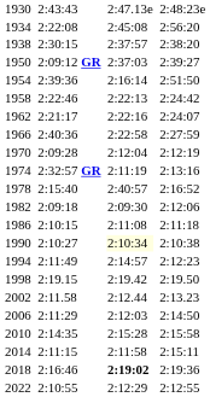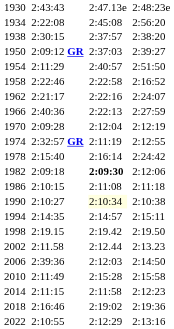 <table>
 <tr>
 <td>1930</td>
 <td></td>
 <td>2:43:43</td>
 <td></td>
 <td>2:47.13e</td>
 <td></td>
 <td>2:48:23e</td>
 </tr>
 <tr>
 <td>1934</td>
 <td></td>
 <td>2:22:08</td>
 <td></td>
 <td>2:45:08</td>
 <td></td>
 <td>2:56:20</td>
 </tr>
 <tr>
 <td>1938</td>
 <td></td>
 <td>2:30:15</td>
 <td></td>
 <td>2:37:57</td>
 <td></td>
 <td>2:38:20</td>
 </tr>
 <tr>
 <td>1950</td>
 <td></td>
 <td>2:09:12 <strong><a href='#'>GR</a></strong></td>
 <td></td>
 <td>2:37:03</td>
 <td></td>
 <td>2:39:27</td>
 </tr>
 <tr>
 <td>1954</td>
 <td></td>
-<td>2:39:36</td>
+<td>2:11:29</td>
 <td></td>
-<td>2:16:14</td>
+<td>2:40:57</td>
 <td></td>
 <td>2:51:50</td>
 </tr>
 <tr>
 <td>1958</td>
 <td></td>
 <td>2:22:46</td>
 <td></td>
-<td>2:22:13</td>
+<td>2:22:58</td>
 <td></td>
-<td>2:24:42</td>
+<td>2:16:52</td>
 </tr>
 <tr>
 <td>1962</td>
 <td></td>
 <td>2:21:17</td>
 <td></td>
 <td>2:22:16</td>
 <td></td>
 <td>2:24:07</td>
 </tr>
 <tr>
 <td>1966</td>
 <td></td>
 <td>2:40:36</td>
 <td></td>
-<td>2:22:58</td>
+<td>2:22:13</td>
 <td></td>
 <td>2:27:59</td>
 </tr>
 <tr>
 <td>1970</td>
 <td></td>
 <td>2:09:28</td>
 <td></td>
 <td>2:12:04</td>
 <td></td>
 <td>2:12:19</td>
 </tr>
 <tr>
 <td>1974</td>
 <td></td>
 <td>2:32:57 <strong><a href='#'>GR</a></strong></td>
 <td></td>
 <td>2:11:19</td>
 <td></td>
-<td>2:13:16</td>
+<td>2:12:55</td>
 </tr>
 <tr>
 <td>1978</td>
 <td></td>
 <td>2:15:40</td>
 <td></td>
-<td>2:40:57</td>
+<td>2:16:14</td>
 <td></td>
-<td>2:16:52</td>
+<td>2:24:42</td>
 </tr>
 <tr>
 <td>1982</td>
 <td></td>
 <td>2:09:18</td>
 <td></td>
-<td>2:09:30</td>
+<td><strong>2:09:30</strong></td>
 <td></td>
 <td>2:12:06</td>
 </tr>
 <tr>
 <td>1986</td>
 <td></td>
 <td>2:10:15</td>
 <td></td>
 <td>2:11:08</td>
 <td></td>
 <td>2:11:18</td>
 </tr>
 <tr>
 <td>1990</td>
 <td></td>
 <td>2:10:27</td>
 <td></td>
 <td style="background: lightyellow;">2:10:34</td>
 <td></td>
 <td>2:10:38</td>
 </tr>
 <tr>
 <td>1994</td>
 <td></td>
-<td>2:11:49</td>
+<td>2:14:35</td>
 <td></td>
 <td>2:14:57</td>
 <td></td>
-<td>2:12:23</td>
+<td>2:15:11</td>
 </tr>
 <tr>
 <td>1998</td>
 <td></td>
 <td>2:19.15</td>
 <td></td>
 <td>2:19.42</td>
 <td></td>
 <td>2:19.50</td>
 </tr>
 <tr>
 <td>2002</td>
 <td></td>
 <td>2:11.58</td>
 <td></td>
 <td>2:12.44</td>
 <td></td>
 <td>2:13.23</td>
 </tr>
 <tr>
 <td>2006</td>
 <td></td>
-<td>2:11:29</td>
+<td>2:39:36</td>
 <td></td>
 <td>2:12:03</td>
 <td></td>
 <td>2:14:50</td>
 </tr>
 <tr>
 <td>2010</td>
 <td></td>
-<td>2:14:35</td>
+<td>2:11:49</td>
 <td></td>
 <td>2:15:28</td>
 <td></td>
 <td>2:15:58</td>
 </tr>
 <tr>
 <td>2014</td>
 <td></td>
 <td>2:11:15</td>
 <td></td>
 <td>2:11:58</td>
 <td></td>
-<td>2:15:11</td>
+<td>2:12:23</td>
 </tr>
 <tr>
 <td>2018</td>
 <td></td>
 <td>2:16:46</td>
 <td></td>
-<td><strong>2:19:02</strong></td>
+<td>2:19:02</td>
 <td></td>
 <td>2:19:36</td>
 </tr>
 <tr>
 <td>2022</td>
 <td></td>
 <td>2:10:55</td>
 <td></td>
 <td>2:12:29</td>
 <td></td>
-<td>2:12:55</td>
+<td>2:13:16</td>
 </tr>
 </table>
